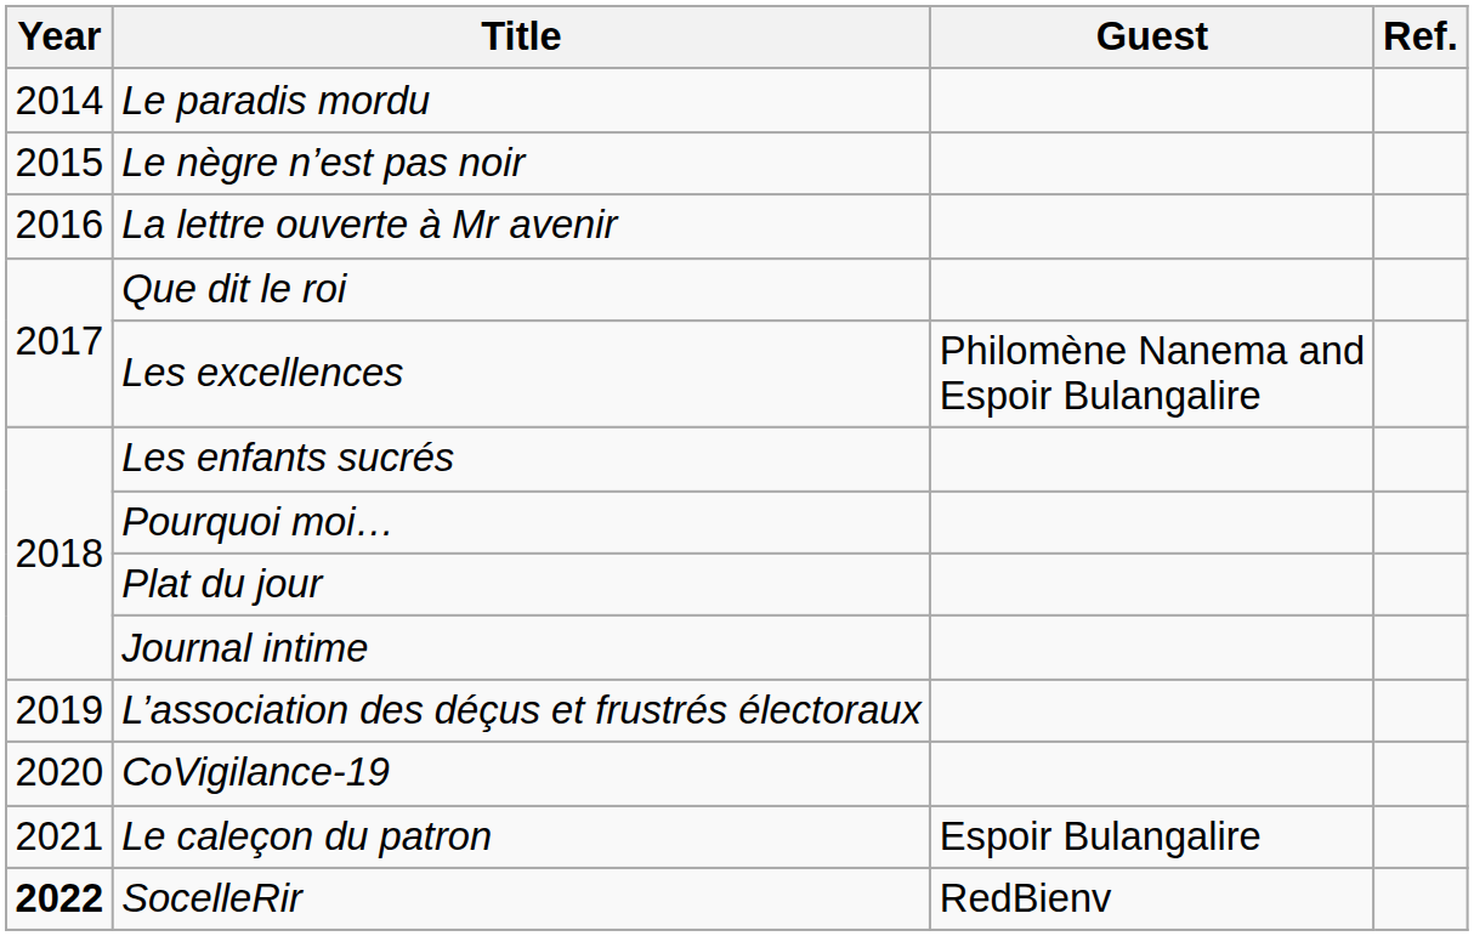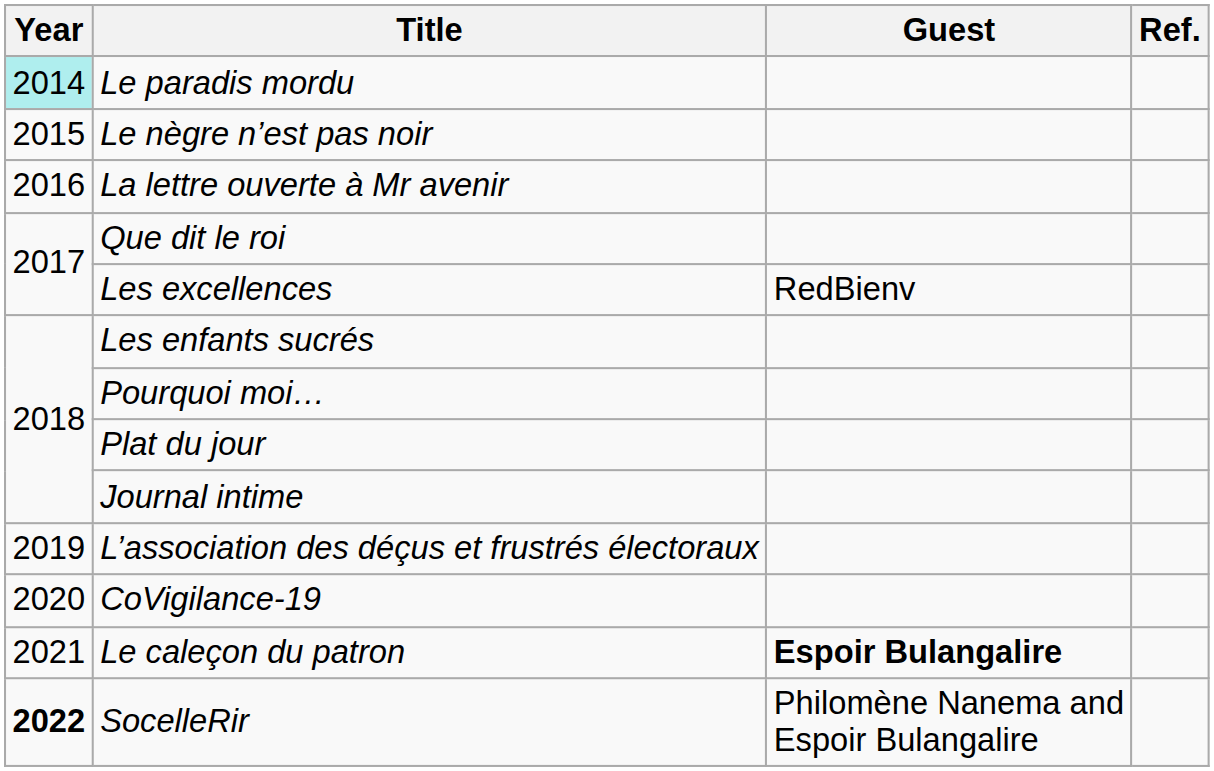 <table class="wikitable sortable">
 <tr>
 <th>Year</th>
 <th>Title</th>
 <th>Guest</th>
 <th class="unsortable">Ref.</th>
 </tr>
 <tr>
-<td>2014</td>
+<td style="background: paleturquoise;">2014</td>
 <td><em>Le paradis mordu</em></td>
 <td></td>
 <td></td>
 </tr>
 <tr>
 <td>2015</td>
 <td><em>Le nègre n’est pas noir</em></td>
 <td></td>
 <td></td>
 </tr>
 <tr>
 <td>2016</td>
 <td><em>La lettre ouverte à Mr avenir</em></td>
 <td></td>
 <td></td>
 </tr>
 <tr>
 <td rowspan="2">2017</td>
 <td><em>Que dit le roi</em></td>
 <td></td>
 <td></td>
 </tr>
 <tr>
 <td><em>Les excellences</em></td>
-<td>Philomène Nanema and<br>Espoir Bulangalire</td>
+<td>RedBienv</td>
 <td></td>
 </tr>
 <tr>
 <td rowspan="4">2018</td>
 <td><em>Les enfants sucrés</em></td>
 <td></td>
 <td></td>
 </tr>
 <tr>
 <td><em>Pourquoi moi…</em></td>
 <td></td>
 <td></td>
 </tr>
 <tr>
 <td><em>Plat du jour</em></td>
 <td></td>
 <td></td>
 </tr>
 <tr>
 <td><em>Journal intime</em></td>
 <td></td>
 <td></td>
 </tr>
 <tr>
 <td>2019</td>
 <td><em>L’association des déçus et frustrés électoraux</em></td>
 <td></td>
 <td></td>
 </tr>
 <tr>
 <td>2020</td>
 <td><em>CoVigilance-19</em></td>
 <td></td>
 <td></td>
 </tr>
 <tr>
 <td>2021</td>
 <td><em>Le caleçon du patron</em></td>
-<td>Espoir Bulangalire</td>
+<td><strong>Espoir Bulangalire</strong></td>
 <td></td>
 </tr>
 <tr>
 <td><strong>2022</strong></td>
 <td><em>SocelleRir</em></td>
-<td>RedBienv</td>
+<td>Philomène Nanema and<br>Espoir Bulangalire</td>
 <td></td>
 </tr>
 </table>
